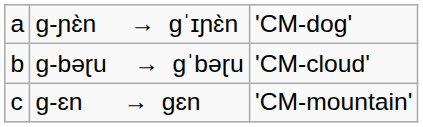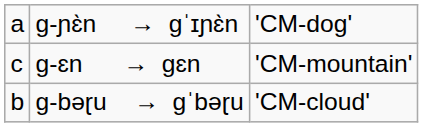 <table class="wikitable">
 <tr>
 <td>a</td>
 <td>ɡ-ɲɛ̀n     →  ɡˈɪɲɛ̀n</td>
 <td>'CM-dog'</td>
 </tr>
 <tr>
+<td>c</td>
+<td>ɡ-ɛn      →  ɡɛn</td>
+<td>'CM-mountain'</td>
+</tr>
+<tr>
 <td>b</td>
 <td>ɡ-bəɽu    →  ɡˈbəɽu</td>
 <td>'CM-cloud'</td>
 </tr>
-<tr>
-<td>c</td>
-<td>ɡ-ɛn      →  ɡɛn</td>
-<td>'CM-mountain'</td>
-</tr>
 </table>
